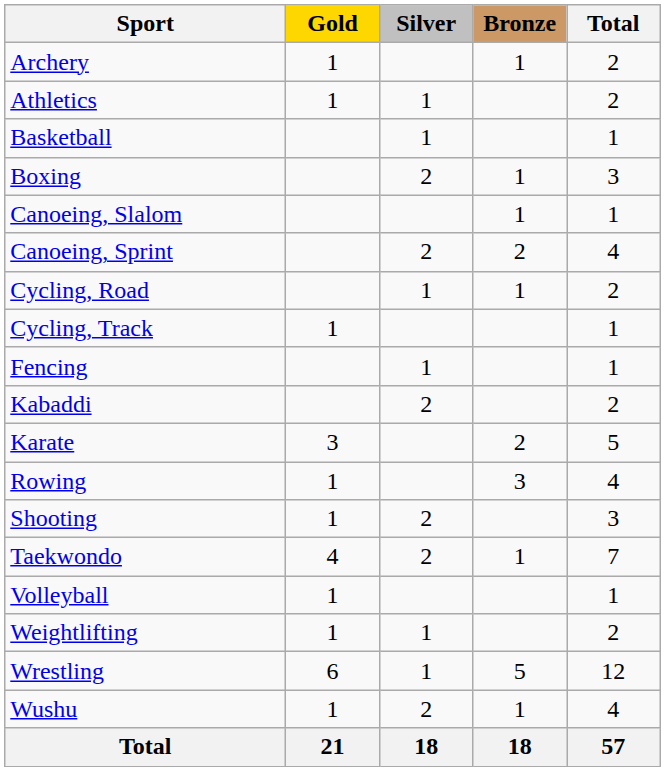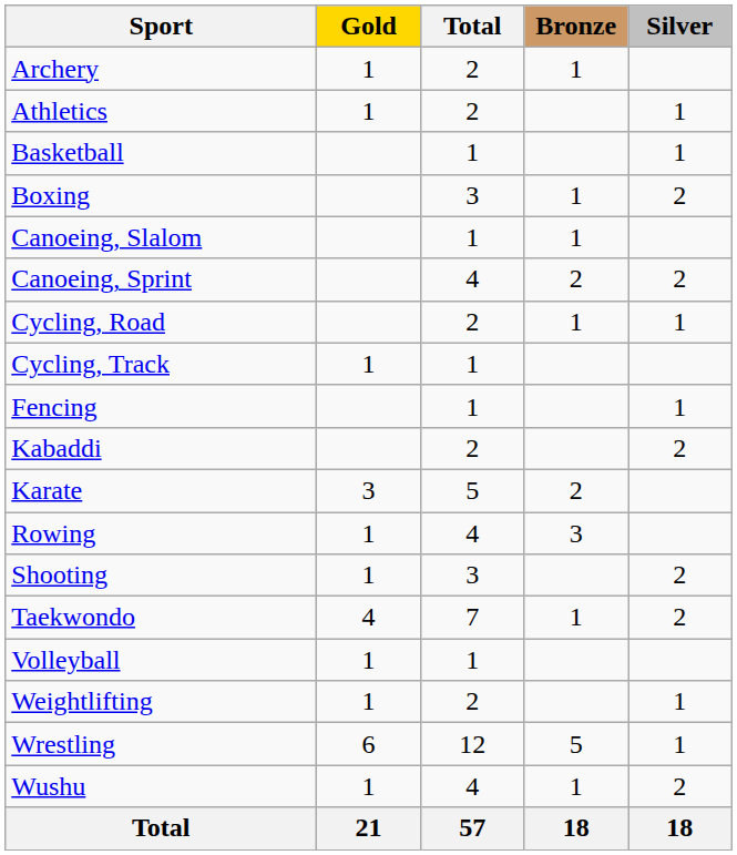 <table class="wikitable sortable" style="text-align:center;">
 <tr>
 <th width=180>Sport</th>
 <th scope="col" style="background:gold; width:55px;">Gold</th>
+<th width=55>Total</th>
+<th scope="col" style="background:#cc9966; width:55px;">Bronze</th>
 <th scope="col" style="background:silver; width:55px;">Silver</th>
-<th scope="col" style="background:#cc9966; width:55px;">Bronze</th>
-<th width=55>Total</th>
 </tr>
 <tr>
 <td align=left><a href='#'>Archery</a></td>
 <td>1</td>
+<td>2</td>
+<td>1</td>
 <td></td>
-<td>1</td>
-<td>2</td>
 </tr>
 <tr>
 <td align=left><a href='#'>Athletics</a></td>
 <td>1</td>
+<td>2</td>
+<td></td>
 <td>1</td>
-<td></td>
-<td>2</td>
 </tr>
 <tr>
 <td align=left><a href='#'>Basketball</a></td>
 <td></td>
 <td>1</td>
 <td></td>
 <td>1</td>
 </tr>
 <tr>
 <td align=left><a href='#'>Boxing</a></td>
 <td></td>
+<td>3</td>
+<td>1</td>
 <td>2</td>
-<td>1</td>
-<td>3</td>
 </tr>
 <tr>
 <td align=left><a href='#'>Canoeing, Slalom</a></td>
 <td></td>
+<td>1</td>
+<td>1</td>
 <td></td>
+</tr>
+<tr>
+<td align=left><a href='#'>Canoeing, Sprint</a></td>
+<td></td>
+<td>4</td>
+<td>2</td>
+<td>2</td>
+</tr>
+<tr>
+<td align=left><a href='#'>Cycling, Road</a></td>
+<td></td>
+<td>2</td>
 <td>1</td>
 <td>1</td>
 </tr>
 <tr>
-<td align=left><a href='#'>Canoeing, Sprint</a></td>
-<td></td>
-<td>2</td>
-<td>2</td>
-<td>4</td>
-</tr>
-<tr>
-<td align=left><a href='#'>Cycling, Road</a></td>
-<td></td>
+<td align=left><a href='#'>Cycling, Track</a></td>
 <td>1</td>
-<td>1</td>
-<td>2</td>
-</tr>
-<tr>
-<td align=left><a href='#'>Cycling, Track</a></td>
 <td>1</td>
 <td></td>
 <td></td>
-<td>1</td>
 </tr>
 <tr>
 <td align=left><a href='#'>Fencing</a></td>
 <td></td>
 <td>1</td>
 <td></td>
 <td>1</td>
 </tr>
 <tr>
 <td align=left><a href='#'>Kabaddi</a></td>
 <td></td>
 <td>2</td>
 <td></td>
 <td>2</td>
 </tr>
 <tr>
 <td align=left><a href='#'>Karate</a></td>
 <td>3</td>
+<td>5</td>
+<td>2</td>
 <td></td>
-<td>2</td>
-<td>5</td>
 </tr>
 <tr>
 <td align=left><a href='#'>Rowing</a></td>
 <td>1</td>
+<td>4</td>
+<td>3</td>
 <td></td>
-<td>3</td>
-<td>4</td>
 </tr>
 <tr>
 <td align=left><a href='#'>Shooting</a></td>
 <td>1</td>
+<td>3</td>
+<td></td>
 <td>2</td>
-<td></td>
-<td>3</td>
 </tr>
 <tr>
 <td align=left><a href='#'>Taekwondo</a></td>
 <td>4</td>
+<td>7</td>
+<td>1</td>
 <td>2</td>
-<td>1</td>
-<td>7</td>
 </tr>
 <tr>
 <td align=left><a href='#'>Volleyball</a></td>
 <td>1</td>
+<td>1</td>
 <td></td>
+<td></td>
+</tr>
+<tr>
+<td align=left><a href='#'>Weightlifting</a></td>
+<td>1</td>
+<td>2</td>
 <td></td>
 <td>1</td>
 </tr>
 <tr>
-<td align=left><a href='#'>Weightlifting</a></td>
-<td>1</td>
-<td>1</td>
-<td></td>
-<td>2</td>
-</tr>
-<tr>
 <td align=left><a href='#'>Wrestling</a></td>
 <td>6</td>
+<td>12</td>
+<td>5</td>
 <td>1</td>
-<td>5</td>
-<td>12</td>
 </tr>
 <tr>
 <td align=left><a href='#'>Wushu</a></td>
 <td>1</td>
+<td>4</td>
+<td>1</td>
 <td>2</td>
-<td>1</td>
-<td>4</td>
 </tr>
 <tr class="sortbottom">
 <th>Total</th>
 <th>21</th>
+<th>57</th>
 <th>18</th>
 <th>18</th>
-<th>57</th>
 </tr>
 </table>
